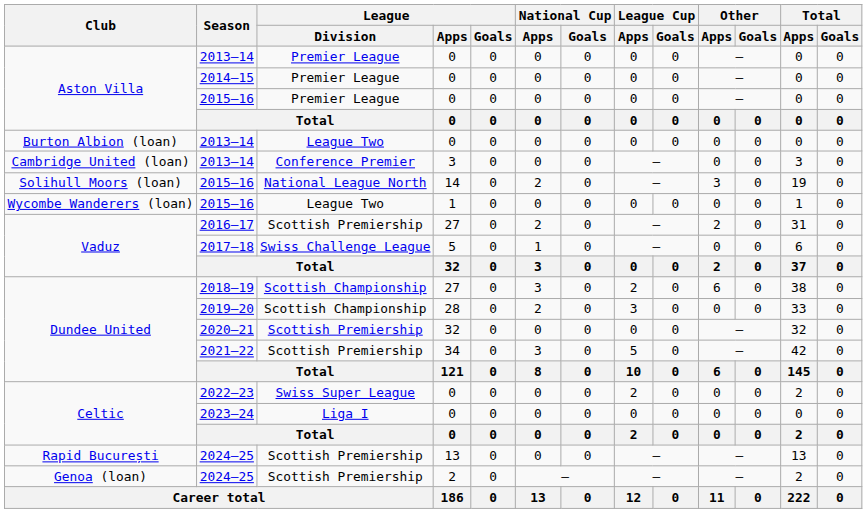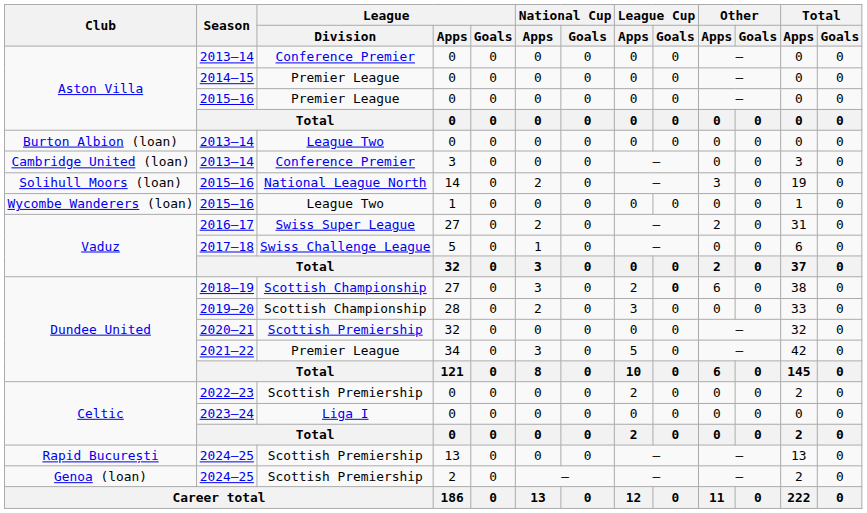 <table class="wikitable" style="text-align: center">
 <tr>
 <th rowspan="2">Club</th>
 <th rowspan="2">Season</th>
 <th colspan="3">League</th>
 <th colspan="2">National Cup</th>
 <th colspan="2">League Cup</th>
 <th colspan="2">Other</th>
 <th colspan="2">Total</th>
 </tr>
 <tr>
 <th>Division</th>
 <th>Apps</th>
 <th>Goals</th>
 <th>Apps</th>
 <th>Goals</th>
 <th>Apps</th>
 <th>Goals</th>
 <th>Apps</th>
 <th>Goals</th>
 <th>Apps</th>
 <th>Goals</th>
 </tr>
 <tr>
 <td rowspan=4><a href='#'>Aston Villa</a></td>
 <td><a href='#'>2013–14</a></td>
-<td><a href='#'>Premier League</a></td>
+<td><a href='#'>Conference Premier</a></td>
 <td>0</td>
 <td>0</td>
 <td>0</td>
 <td>0</td>
 <td>0</td>
 <td>0</td>
 <td colspan="2">—</td>
 <td>0</td>
 <td>0</td>
 </tr>
 <tr>
 <td><a href='#'>2014–15</a></td>
 <td>Premier League</td>
 <td>0</td>
 <td>0</td>
 <td>0</td>
 <td>0</td>
 <td>0</td>
 <td>0</td>
 <td colspan="2">—</td>
 <td>0</td>
 <td>0</td>
 </tr>
 <tr>
 <td><a href='#'>2015–16</a></td>
 <td>Premier League</td>
 <td>0</td>
 <td>0</td>
 <td>0</td>
 <td>0</td>
 <td>0</td>
 <td>0</td>
 <td colspan="2">—</td>
 <td>0</td>
 <td>0</td>
 </tr>
 <tr>
 <th colspan="2">Total</th>
 <th>0</th>
 <th>0</th>
 <th>0</th>
 <th>0</th>
 <th>0</th>
 <th>0</th>
 <th>0</th>
 <th>0</th>
 <th>0</th>
 <th>0</th>
 </tr>
 <tr>
 <td><a href='#'>Burton Albion</a> (loan)</td>
 <td><a href='#'>2013–14</a></td>
 <td><a href='#'>League Two</a></td>
 <td>0</td>
 <td>0</td>
 <td>0</td>
 <td>0</td>
 <td>0</td>
 <td>0</td>
 <td>0</td>
 <td>0</td>
 <td>0</td>
 <td>0</td>
 </tr>
 <tr>
 <td><a href='#'>Cambridge United</a> (loan)</td>
 <td><a href='#'>2013–14</a></td>
 <td><a href='#'>Conference Premier</a></td>
 <td>3</td>
 <td>0</td>
 <td>0</td>
 <td>0</td>
 <td colspan="2">—</td>
 <td>0</td>
 <td>0</td>
 <td>3</td>
 <td>0</td>
 </tr>
 <tr>
 <td><a href='#'>Solihull Moors</a> (loan)</td>
 <td><a href='#'>2015–16</a></td>
 <td><a href='#'>National League North</a></td>
 <td>14</td>
 <td>0</td>
 <td>2</td>
 <td>0</td>
 <td colspan="2">—</td>
 <td>3</td>
 <td>0</td>
 <td>19</td>
 <td>0</td>
 </tr>
 <tr>
 <td><a href='#'>Wycombe Wanderers</a> (loan)</td>
 <td><a href='#'>2015–16</a></td>
 <td>League Two</td>
 <td>1</td>
 <td>0</td>
 <td>0</td>
 <td>0</td>
 <td>0</td>
 <td>0</td>
 <td>0</td>
 <td>0</td>
 <td>1</td>
 <td>0</td>
 </tr>
 <tr>
 <td rowspan="3"><a href='#'>Vaduz</a></td>
 <td><a href='#'>2016–17</a></td>
-<td>Scottish Premiership</td>
+<td><a href='#'>Swiss Super League</a></td>
 <td>27</td>
 <td>0</td>
 <td>2</td>
 <td>0</td>
 <td colspan="2">—</td>
 <td>2</td>
 <td>0</td>
 <td>31</td>
 <td>0</td>
 </tr>
 <tr>
 <td><a href='#'>2017–18</a></td>
 <td><a href='#'>Swiss Challenge League</a></td>
 <td>5</td>
 <td>0</td>
 <td>1</td>
 <td>0</td>
 <td colspan="2">—</td>
 <td>0</td>
 <td>0</td>
 <td>6</td>
 <td>0</td>
 </tr>
 <tr>
 <th colspan="2">Total</th>
 <th>32</th>
 <th>0</th>
 <th>3</th>
 <th>0</th>
 <th>0</th>
 <th>0</th>
 <th>2</th>
 <th>0</th>
 <th>37</th>
 <th>0</th>
 </tr>
 <tr>
 <td rowspan="5"><a href='#'>Dundee United</a></td>
 <td><a href='#'>2018–19</a></td>
 <td><a href='#'>Scottish Championship</a></td>
 <td>27</td>
 <td>0</td>
 <td>3</td>
 <td>0</td>
 <td>2</td>
-<td>0</td>
+<td><strong>0</strong></td>
 <td>6</td>
 <td>0</td>
 <td>38</td>
 <td>0</td>
 </tr>
 <tr>
 <td><a href='#'>2019–20</a></td>
 <td>Scottish Championship</td>
 <td>28</td>
 <td>0</td>
 <td>2</td>
 <td>0</td>
 <td>3</td>
 <td>0</td>
 <td>0</td>
 <td>0</td>
 <td>33</td>
 <td>0</td>
 </tr>
 <tr>
 <td><a href='#'>2020–21</a></td>
 <td><a href='#'>Scottish Premiership</a></td>
 <td>32</td>
 <td>0</td>
 <td>0</td>
 <td>0</td>
 <td>0</td>
 <td>0</td>
 <td colspan="2">—</td>
 <td>32</td>
 <td>0</td>
 </tr>
 <tr>
 <td><a href='#'>2021–22</a></td>
-<td>Scottish Premiership</td>
+<td>Premier League</td>
 <td>34</td>
 <td>0</td>
 <td>3</td>
 <td>0</td>
 <td>5</td>
 <td>0</td>
 <td colspan="2">—</td>
 <td>42</td>
 <td>0</td>
 </tr>
 <tr>
 <th colspan="2">Total</th>
 <th>121</th>
 <th>0</th>
 <th>8</th>
 <th>0</th>
 <th>10</th>
 <th>0</th>
 <th>6</th>
 <th>0</th>
 <th>145</th>
 <th>0</th>
 </tr>
 <tr>
 <td rowspan=3><a href='#'>Celtic</a></td>
 <td><a href='#'>2022–23</a></td>
-<td><a href='#'>Swiss Super League</a></td>
+<td>Scottish Premiership</td>
 <td>0</td>
 <td>0</td>
 <td>0</td>
 <td>0</td>
 <td>2</td>
 <td>0</td>
 <td>0</td>
 <td>0</td>
 <td>2</td>
 <td>0</td>
 </tr>
 <tr>
 <td><a href='#'>2023–24</a></td>
 <td><a href='#'>Liga I</a></td>
 <td>0</td>
 <td>0</td>
 <td>0</td>
 <td>0</td>
 <td>0</td>
 <td>0</td>
 <td>0</td>
 <td>0</td>
 <td>0</td>
 <td>0</td>
 </tr>
 <tr>
 <th colspan="2">Total</th>
 <th>0</th>
 <th>0</th>
 <th>0</th>
 <th>0</th>
 <th>2</th>
 <th>0</th>
 <th>0</th>
 <th>0</th>
 <th>2</th>
 <th>0</th>
 </tr>
 <tr>
 <td><a href='#'>Rapid București</a></td>
 <td><a href='#'>2024–25</a></td>
 <td>Scottish Premiership</td>
 <td>13</td>
 <td>0</td>
 <td>0</td>
 <td>0</td>
 <td colspan="2">—</td>
 <td colspan="2">—</td>
 <td>13</td>
 <td>0</td>
 </tr>
 <tr>
 <td><a href='#'>Genoa</a> (loan)</td>
 <td><a href='#'>2024–25</a></td>
 <td>Scottish Premiership</td>
 <td>2</td>
 <td>0</td>
 <td colspan="2">—</td>
 <td colspan="2">—</td>
 <td colspan="2">—</td>
 <td>2</td>
 <td>0</td>
 </tr>
 <tr>
 <th colspan="3">Career total</th>
 <th>186</th>
 <th>0</th>
 <th>13</th>
 <th>0</th>
 <th>12</th>
 <th>0</th>
 <th>11</th>
 <th>0</th>
 <th>222</th>
 <th>0</th>
 </tr>
 </table>
